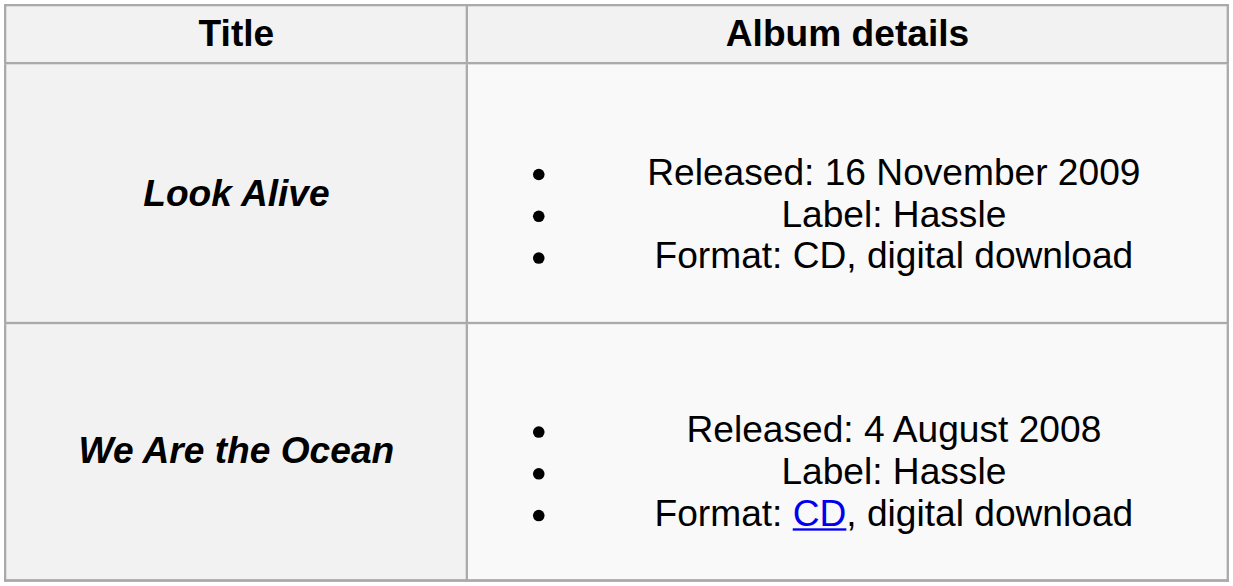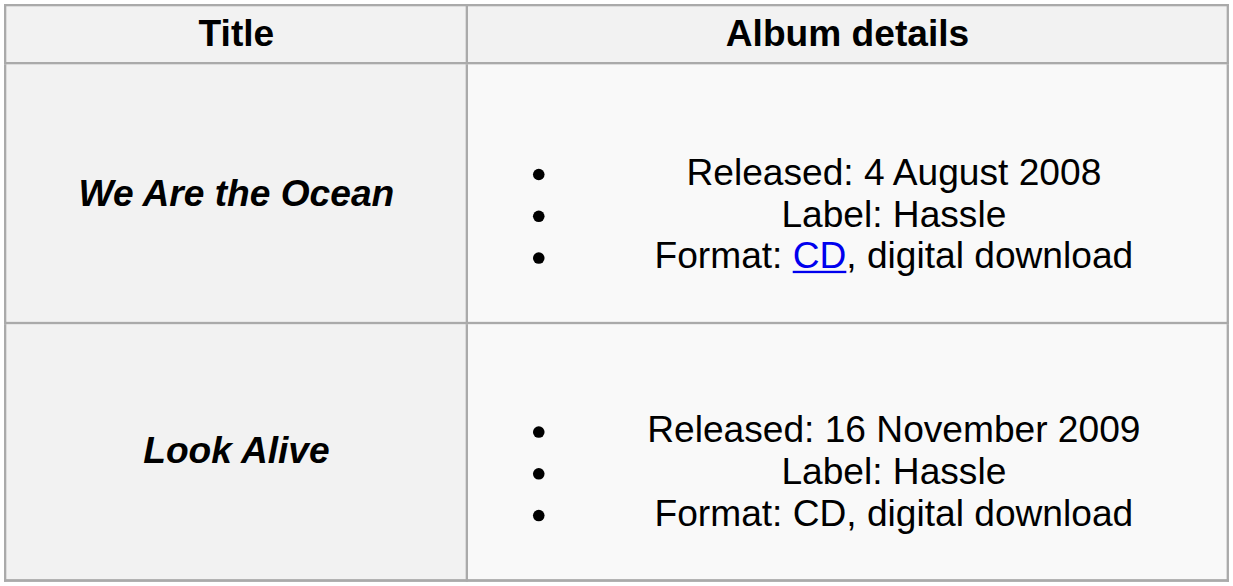 <table class="wikitable plainrowheaders" style="text-align:center;" border="1">
 <tr>
 <th scope="col" style="width:12em;">Title</th>
 <th scope="col" style="width:20em;">Album details</th>
 </tr>
 <tr>
+<th scope="row"><em>We Are the Ocean</em></th>
+<td><br><ul><li>Released: 4 August 2008</li><li>Label: Hassle</li><li>Format: <a href='#'>CD</a>, digital download</li></ul></td>
+</tr>
+<tr>
 <th scope="row"><em>Look Alive</em></th>
 <td><br><ul><li>Released: 16 November 2009</li><li>Label: Hassle</li><li>Format: CD, digital download</li></ul></td>
 </tr>
 <tr>
-<th scope="row"><em>We Are the Ocean</em></th>
-<td><br><ul><li>Released: 4 August 2008</li><li>Label: Hassle</li><li>Format: <a href='#'>CD</a>, digital download</li></ul></td>
-</tr>
-<tr>
 </tr>
 </table>
